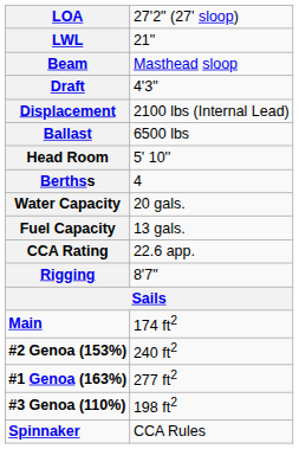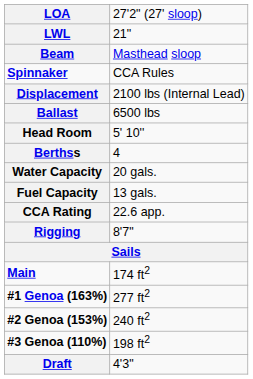 <table class="wikitable">
 <tr>
 <th><a href='#'>LOA</a></th>
 <td>27'2" (27' <a href='#'>sloop</a>)</td>
 </tr>
 <tr>
 <th><a href='#'>LWL</a></th>
 <td>21"</td>
 </tr>
 <tr>
 <th><a href='#'>Beam</a></th>
 <td><a href='#'>Masthead</a> <a href='#'>sloop</a></td>
 </tr>
 <tr>
-<th><a href='#'>Draft</a></th>
-<td>4'3"</td>
+<td><strong><a href='#'>Spinnaker</a></strong></td>
+<td>CCA Rules</td>
 </tr>
 <tr>
 <th><a href='#'>Displacement</a></th>
 <td>2100 lbs (Internal Lead)</td>
 </tr>
 <tr>
 <th><a href='#'>Ballast</a></th>
 <td>6500 lbs</td>
 </tr>
 <tr>
 <th>Head Room</th>
 <td>5' 10''</td>
 </tr>
 <tr>
 <th><a href='#'>Berths</a>s</th>
 <td>4</td>
 </tr>
 <tr>
 <th>Water Capacity</th>
 <td>20 gals.</td>
 </tr>
 <tr>
 <th>Fuel Capacity</th>
 <td>13 gals.</td>
 </tr>
 <tr>
 <th>CCA Rating</th>
 <td>22.6 app.</td>
 </tr>
 <tr>
 <th><a href='#'>Rigging</a></th>
 <td>8'7"</td>
 </tr>
 <tr>
 <th colspan="2"><a href='#'>Sails</a></th>
 </tr>
 <tr>
 <td><strong><a href='#'>Main</a></strong></td>
 <td>174 ft<sup>2</sup></td>
 </tr>
 <tr>
+<td><strong>#1 <a href='#'>Genoa</a> (163%)</strong></td>
+<td>277 ft<sup>2</sup></td>
+</tr>
+<tr>
 <td><strong>#2 Genoa (153%)</strong></td>
 <td>240 ft<sup>2</sup></td>
-</tr>
-<tr>
-<td><strong>#1 <a href='#'>Genoa</a> (163%)</strong></td>
-<td>277 ft<sup>2</sup></td>
 </tr>
 <tr>
 <td><strong>#3 Genoa (110%)</strong></td>
 <td>198 ft<sup>2</sup></td>
 </tr>
 <tr>
-<td><strong><a href='#'>Spinnaker</a></strong></td>
-<td>CCA Rules</td>
+<th><a href='#'>Draft</a></th>
+<td>4'3"</td>
 </tr>
 </table>
